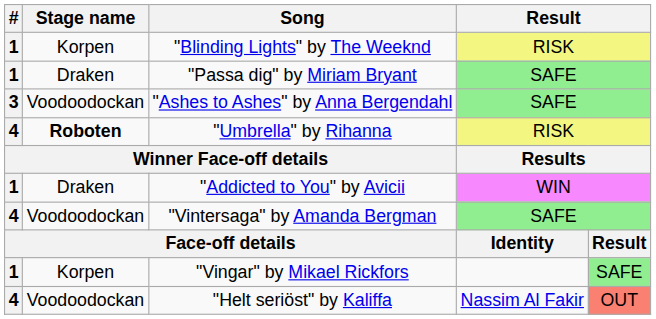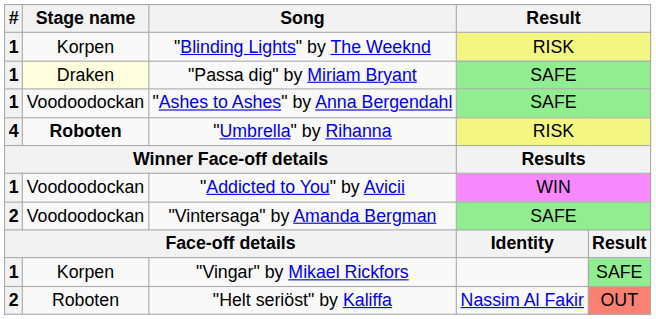 <table class="wikitable plainrowheaders" style="text-align: center;">
 <tr>
 <th>#</th>
 <th>Stage name</th>
 <th>Song</th>
 <th colspan=2>Result</th>
 </tr>
 <tr>
 <th>1</th>
 <td>Korpen</td>
 <td>"<a href='#'>Blinding Lights</a>" by <a href='#'>The Weeknd</a></td>
 <td colspan=2 bgcolor=#F3F781>RISK</td>
 </tr>
 <tr>
 <th>1</th>
-<td>Draken</td>
+<td style="background: lightyellow;">Draken</td>
 <td>"Passa dig" by <a href='#'>Miriam Bryant</a></td>
 <td colspan=2 bgcolor=lightgreen>SAFE</td>
 </tr>
 <tr>
-<th>3</th>
+<th>1</th>
 <td>Voodoodockan</td>
 <td>"<a href='#'>Ashes to Ashes</a>" by <a href='#'>Anna Bergendahl</a></td>
 <td colspan=2 bgcolor=lightgreen>SAFE</td>
 </tr>
 <tr>
 <th>4</th>
 <td><strong>Roboten</strong></td>
 <td>"<a href='#'>Umbrella</a>" by <a href='#'>Rihanna</a></td>
 <td colspan=2 bgcolor=#F3F781>RISK</td>
 </tr>
 <tr>
 <th colspan="3">Winner Face-off details</th>
 <th colspan=2>Results</th>
 </tr>
 <tr>
 <th>1</th>
-<td>Draken</td>
+<td>Voodoodockan</td>
 <td>"<a href='#'>Addicted to You</a>" by <a href='#'>Avicii</a></td>
 <td colspan="2" bgcolor="F888FD">WIN</td>
 </tr>
 <tr>
-<th>4</th>
+<th>2</th>
 <td>Voodoodockan</td>
 <td>"Vintersaga" by <a href='#'>Amanda Bergman</a></td>
 <td colspan="2" bgcolor=lightgreen>SAFE</td>
 </tr>
 <tr>
 <th colspan="3">Face-off details</th>
 <th>Identity</th>
 <th>Result</th>
 </tr>
 <tr>
 <th>1</th>
 <td>Korpen</td>
 <td>"Vingar" by <a href='#'>Mikael Rickfors</a></td>
 <td></td>
 <td bgcolor=lightgreen>SAFE</td>
 </tr>
 <tr>
-<th>4</th>
-<td>Voodoodockan</td>
+<th>2</th>
+<td>Roboten</td>
 <td>"Helt seriöst" by <a href='#'>Kaliffa</a></td>
 <td><a href='#'>Nassim Al Fakir</a></td>
 <td bgcolor=salmon>OUT</td>
 </tr>
 </table>
